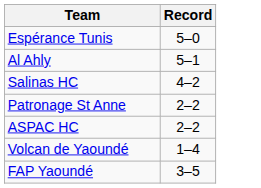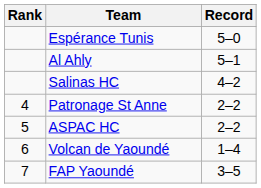 <table class=wikitable style="text-align:center;">
 <tr>
+<th>Rank</th>
 <th width=170>Team</th>
 <th>Record</th>
 </tr>
 <tr>
+<td></td>
 <td align=left> <a href='#'>Espérance Tunis</a></td>
 <td>5–0</td>
 </tr>
 <tr>
+<td></td>
 <td align=left> <a href='#'>Al Ahly</a></td>
 <td>5–1</td>
 </tr>
 <tr>
+<td></td>
 <td align=left> <a href='#'>Salinas HC</a></td>
 <td>4–2</td>
 </tr>
 <tr>
+<td>4</td>
 <td align=left> <a href='#'>Patronage St Anne</a></td>
 <td>2–2</td>
 </tr>
 <tr>
+<td>5</td>
 <td align=left> <a href='#'>ASPAC HC</a></td>
 <td>2–2</td>
 </tr>
 <tr>
+<td>6</td>
 <td align=left> <a href='#'>Volcan de Yaoundé</a></td>
 <td>1–4</td>
 </tr>
 <tr>
+<td>7</td>
 <td align=left> <a href='#'>FAP Yaoundé</a></td>
 <td>3–5</td>
 </tr>
 </table>
